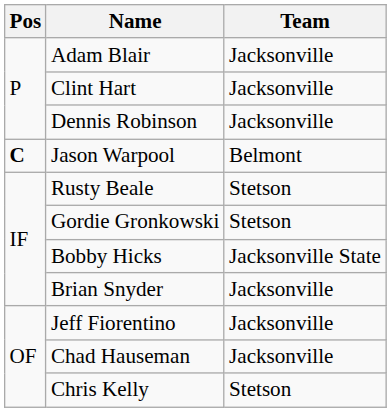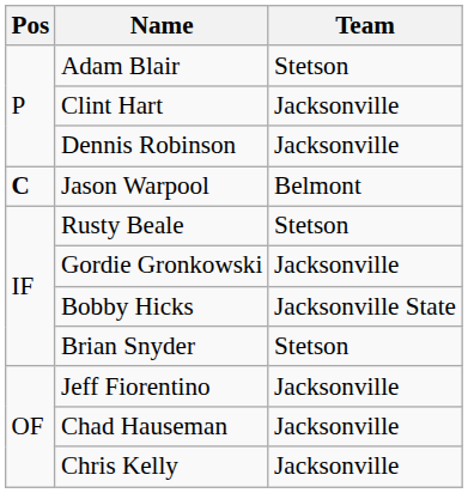 <table class=wikitable>
 <tr>
 <th>Pos</th>
 <th>Name</th>
 <th>Team</th>
 </tr>
 <tr>
 <td rowspan=3>P</td>
 <td>Adam Blair</td>
-<td>Jacksonville</td>
+<td>Stetson</td>
 </tr>
 <tr>
 <td>Clint Hart</td>
 <td>Jacksonville</td>
 </tr>
 <tr>
 <td>Dennis Robinson</td>
 <td>Jacksonville</td>
 </tr>
 <tr>
 <td><strong>C</strong></td>
 <td>Jason Warpool</td>
 <td>Belmont</td>
 </tr>
 <tr>
 <td rowspan=4>IF</td>
 <td>Rusty Beale</td>
 <td>Stetson</td>
 </tr>
 <tr>
 <td>Gordie Gronkowski</td>
-<td>Stetson</td>
+<td>Jacksonville</td>
 </tr>
 <tr>
 <td>Bobby Hicks</td>
 <td>Jacksonville State</td>
 </tr>
 <tr>
 <td>Brian Snyder</td>
-<td>Jacksonville</td>
+<td>Stetson</td>
 </tr>
 <tr>
 <td rowspan=3>OF</td>
 <td>Jeff Fiorentino</td>
 <td>Jacksonville</td>
 </tr>
 <tr>
 <td>Chad Hauseman</td>
 <td>Jacksonville</td>
 </tr>
 <tr>
 <td>Chris Kelly</td>
-<td>Stetson</td>
+<td>Jacksonville</td>
 </tr>
 </table>
